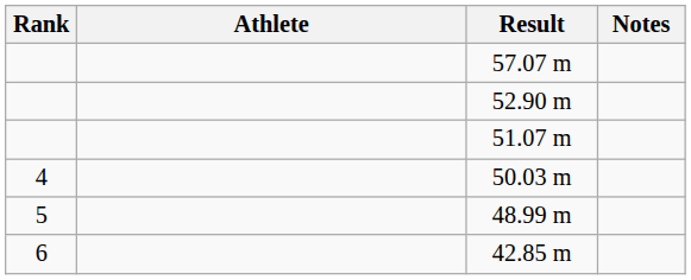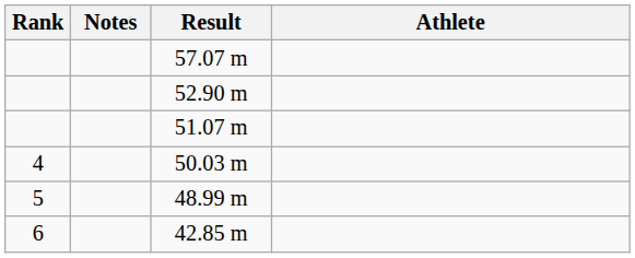 <table class="wikitable sortable" style="text-align:center">
 <tr>
 <th width=40>Rank</th>
+<th width=50>Notes</th>
+<th width=80>Result</th>
 <th width=250>Athlete</th>
-<th width=80>Result</th>
-<th width=50>Notes</th>
 </tr>
 <tr>
 <td></td>
+<td></td>
+<td>57.07 m</td>
 <td align=left></td>
-<td>57.07 m</td>
-<td></td>
 </tr>
 <tr>
 <td></td>
+<td></td>
+<td>52.90 m</td>
 <td align=left></td>
-<td>52.90 m</td>
-<td></td>
 </tr>
 <tr>
 <td></td>
+<td></td>
+<td>51.07 m</td>
 <td align=left></td>
-<td>51.07 m</td>
-<td></td>
 </tr>
 <tr>
 <td>4</td>
+<td></td>
+<td>50.03 m</td>
 <td align=left></td>
-<td>50.03 m</td>
-<td></td>
 </tr>
 <tr>
 <td>5</td>
+<td></td>
+<td>48.99 m</td>
 <td align=left></td>
-<td>48.99 m</td>
-<td></td>
 </tr>
 <tr>
 <td>6</td>
+<td></td>
+<td>42.85 m</td>
 <td align=left></td>
-<td>42.85 m</td>
-<td></td>
 </tr>
 </table>
